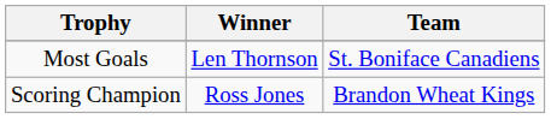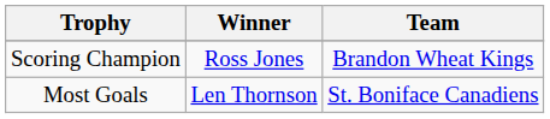 <table class="wikitable" style="text-align:center" border="1">
 <tr>
 <th>Trophy</th>
 <th>Winner</th>
 <th>Team</th>
 </tr>
 <tr align="center">
 </tr>
 <tr>
+<td>Scoring Champion</td>
+<td><a href='#'>Ross Jones</a></td>
+<td><a href='#'>Brandon Wheat Kings</a></td>
+</tr>
+<tr>
 <td>Most Goals</td>
 <td><a href='#'>Len Thornson</a></td>
 <td><a href='#'>St. Boniface Canadiens</a></td>
 </tr>
-<tr>
-<td>Scoring Champion</td>
-<td><a href='#'>Ross Jones</a></td>
-<td><a href='#'>Brandon Wheat Kings</a></td>
-</tr>
 </table>
